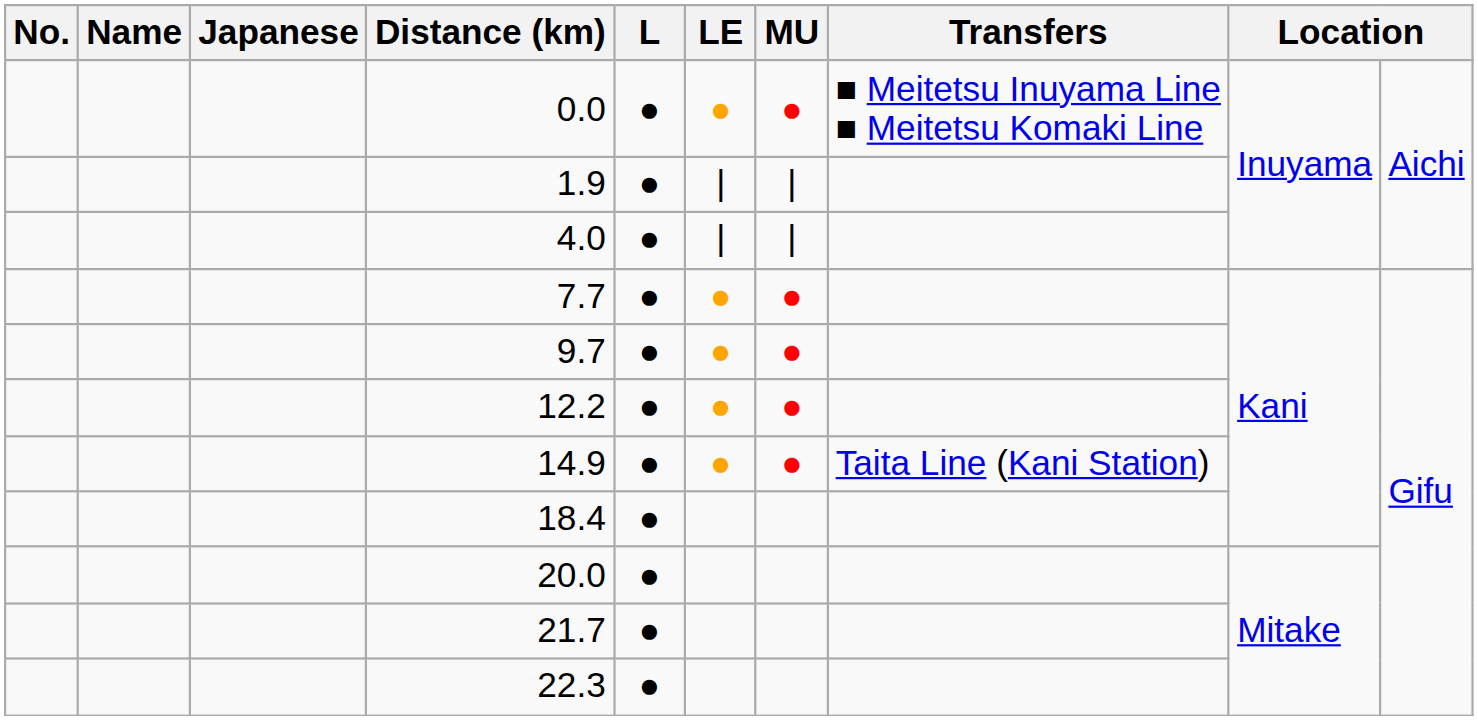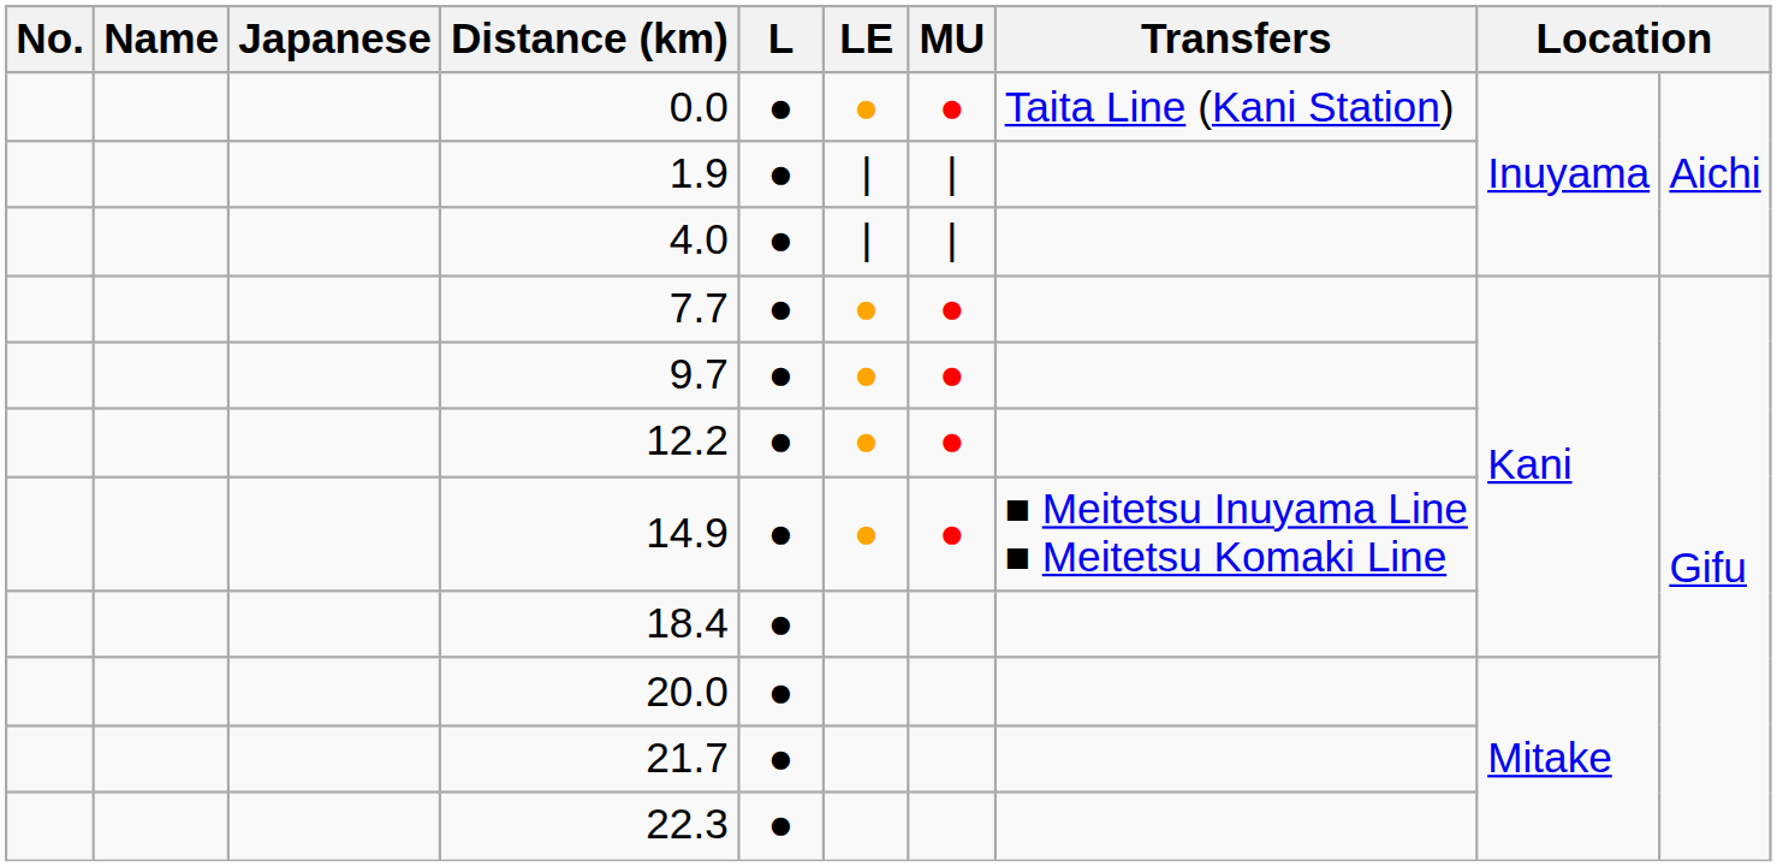 <table class="wikitable">
 <tr>
 <th>No.</th>
 <th>Name</th>
 <th>Japanese</th>
 <th>Distance (km)</th>
 <th width="25">L</th>
 <th width="25">LE</th>
 <th width="25">MU</th>
 <th>Transfers</th>
 <th colspan=2>Location</th>
 </tr>
 <tr>
 <td></td>
 <td></td>
 <td></td>
 <td align=right>0.0</td>
 <td align=center>●</td>
 <td align=center style="color:orange">●</td>
 <td align=center style="color:red">●</td>
-<td><span>■</span> <a href='#'>Meitetsu Inuyama Line</a><br><span>■</span> <a href='#'>Meitetsu Komaki Line</a></td>
+<td><a href='#'>Taita Line</a> (<a href='#'>Kani Station</a>)</td>
 <td rowspan=3><a href='#'>Inuyama</a></td>
 <td rowspan=3><a href='#'>Aichi</a></td>
 </tr>
 <tr>
 <td></td>
 <td></td>
 <td></td>
 <td align=right>1.9</td>
 <td align=center>●</td>
 <td align=center>|</td>
 <td align=center>|</td>
 <td></td>
 </tr>
 <tr>
 <td></td>
 <td></td>
 <td></td>
 <td align=right>4.0</td>
 <td align=center>●</td>
 <td align=center>|</td>
 <td align=center>|</td>
 <td></td>
 </tr>
 <tr>
 <td></td>
 <td></td>
 <td></td>
 <td align=right>7.7</td>
 <td align=center>●</td>
 <td align=center style="color:orange">●</td>
 <td align=center style="color:red">●</td>
 <td></td>
 <td rowspan=5><a href='#'>Kani</a></td>
 <td rowspan=8><a href='#'>Gifu</a></td>
 </tr>
 <tr>
 <td></td>
 <td></td>
 <td></td>
 <td align=right>9.7</td>
 <td align=center>●</td>
 <td align=center style="color:orange">●</td>
 <td align=center style="color:red">●</td>
 <td></td>
 </tr>
 <tr>
 <td></td>
 <td></td>
 <td></td>
 <td align=right>12.2</td>
 <td align=center>●</td>
 <td align=center style="color:orange">●</td>
 <td align=center style="color:red">●</td>
 <td></td>
 </tr>
 <tr>
 <td></td>
 <td></td>
 <td></td>
 <td align=right>14.9</td>
 <td align=center>●</td>
 <td align=center style="color:orange">●</td>
 <td align=center style="color:red">●</td>
-<td><a href='#'>Taita Line</a> (<a href='#'>Kani Station</a>)</td>
+<td><span>■</span> <a href='#'>Meitetsu Inuyama Line</a><br><span>■</span> <a href='#'>Meitetsu Komaki Line</a></td>
 </tr>
 <tr>
 <td></td>
 <td></td>
 <td></td>
 <td align=right>18.4</td>
 <td align=center>●</td>
 <td></td>
 <td></td>
 <td></td>
 </tr>
 <tr>
 <td></td>
 <td></td>
 <td></td>
 <td align=right>20.0</td>
 <td align=center>●</td>
 <td></td>
 <td></td>
 <td></td>
 <td rowspan=3><a href='#'>Mitake</a></td>
 </tr>
 <tr>
 <td></td>
 <td></td>
 <td></td>
 <td align=right>21.7</td>
 <td align=center>●</td>
 <td></td>
 <td></td>
 <td></td>
 </tr>
 <tr>
 <td></td>
 <td></td>
 <td></td>
 <td align=right>22.3</td>
 <td align=center>●</td>
 <td></td>
 <td></td>
 <td></td>
 </tr>
 </table>
